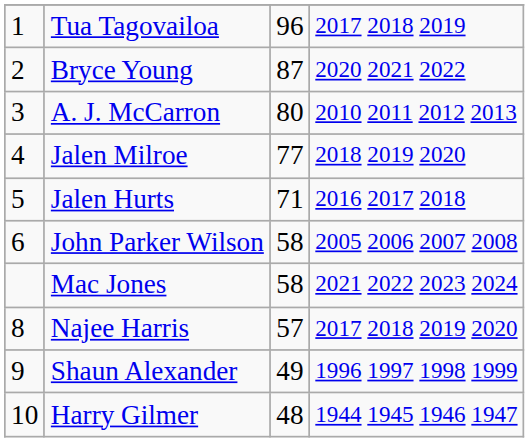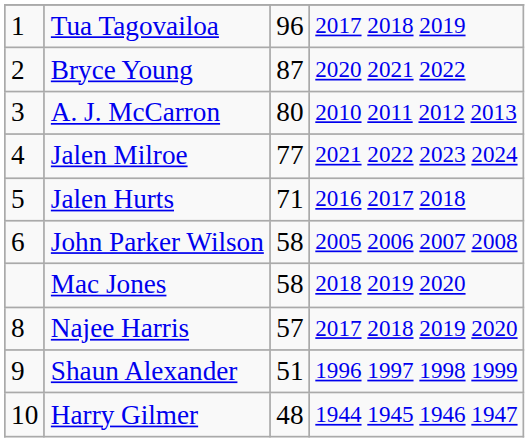 <table class="wikitable">
 <tr>
 </tr>
 <tr>
 <td>1</td>
 <td><a href='#'>Tua Tagovailoa</a></td>
 <td><abbr>96</abbr></td>
 <td style="font-size:85%;"><a href='#'>2017</a> <a href='#'>2018</a> <a href='#'>2019</a></td>
 </tr>
 <tr>
 <td>2</td>
 <td><a href='#'>Bryce Young</a></td>
 <td><abbr>87</abbr></td>
 <td style="font-size:85%;"><a href='#'>2020</a> <a href='#'>2021</a> <a href='#'>2022</a></td>
 </tr>
 <tr>
 <td>3</td>
 <td><a href='#'>A. J. McCarron</a></td>
 <td><abbr>80</abbr></td>
 <td style="font-size:85%;"><a href='#'>2010</a> <a href='#'>2011</a> <a href='#'>2012</a> <a href='#'>2013</a></td>
 </tr>
 <tr>
 <td>4</td>
 <td><a href='#'>Jalen Milroe</a></td>
 <td><abbr>77</abbr></td>
-<td style="font-size:85%;"><a href='#'>2018</a> <a href='#'>2019</a> <a href='#'>2020</a></td>
+<td style="font-size:85%;"><a href='#'>2021</a> <a href='#'>2022</a> <a href='#'>2023</a> <a href='#'>2024</a></td>
 </tr>
 <tr>
 <td>5</td>
 <td><a href='#'>Jalen Hurts</a></td>
 <td><abbr>71</abbr></td>
 <td style="font-size:85%;"><a href='#'>2016</a> <a href='#'>2017</a> <a href='#'>2018</a></td>
 </tr>
 <tr>
 <td>6</td>
 <td><a href='#'>John Parker Wilson</a></td>
 <td><abbr>58</abbr></td>
 <td style="font-size:85%;"><a href='#'>2005</a> <a href='#'>2006</a> <a href='#'>2007</a> <a href='#'>2008</a></td>
 </tr>
 <tr>
 <td></td>
 <td><a href='#'>Mac Jones</a></td>
 <td><abbr>58</abbr></td>
-<td style="font-size:85%;"><a href='#'>2021</a> <a href='#'>2022</a> <a href='#'>2023</a> <a href='#'>2024</a></td>
+<td style="font-size:85%;"><a href='#'>2018</a> <a href='#'>2019</a> <a href='#'>2020</a></td>
 </tr>
 <tr>
 <td>8</td>
 <td><a href='#'>Najee Harris</a></td>
 <td><abbr>57</abbr></td>
 <td style="font-size:85%;"><a href='#'>2017</a> <a href='#'>2018</a> <a href='#'>2019</a> <a href='#'>2020</a></td>
 </tr>
 <tr>
 <td>9</td>
 <td><a href='#'>Shaun Alexander</a></td>
-<td><abbr>49</abbr></td>
+<td><abbr>51</abbr></td>
 <td style="font-size:85%;"><a href='#'>1996</a> <a href='#'>1997</a> <a href='#'>1998</a> <a href='#'>1999</a></td>
 </tr>
 <tr>
 <td>10</td>
 <td><a href='#'>Harry Gilmer</a></td>
 <td><abbr>48</abbr></td>
 <td style="font-size:85%;"><a href='#'>1944</a> <a href='#'>1945</a> <a href='#'>1946</a> <a href='#'>1947</a></td>
 </tr>
 </table>
